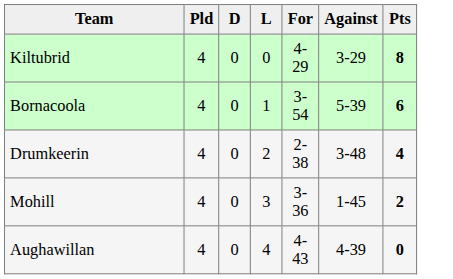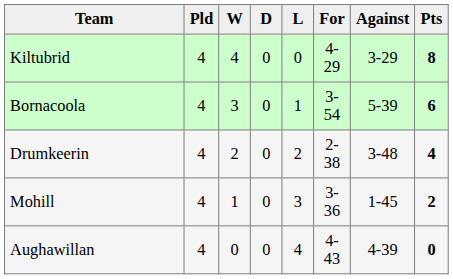 <table style=border-collapse:collapse border=1 cellspacing=0 cellpadding=5>
 <tr align=center bgcolor=#efefef>
 <th width=165>Team</th>
 <th width=20>Pld</th>
+<th width=20>W</th>
 <th width=20>D</th>
 <th width=20>L</th>
 <th width=20>For</th>
 <th width=20>Against</th>
 <th width=20>Pts</th>
 </tr>
 <tr align=center style="background:#ccffcc;">
 <td style="text-align:left;">Kiltubrid</td>
+<td>4</td>
 <td>4</td>
 <td>0</td>
 <td>0</td>
 <td>4-29</td>
 <td>3-29</td>
 <td><strong>8</strong></td>
 </tr>
 <tr align=center style="background:#ccffcc;">
 <td style="text-align:left;">Bornacoola</td>
 <td>4</td>
+<td>3</td>
 <td>0</td>
 <td>1</td>
 <td>3-54</td>
 <td>5-39</td>
 <td><strong>6</strong></td>
 </tr>
 <tr align=center style="background:#f5f5f5;">
 <td style="text-align:left;">Drumkeerin</td>
 <td>4</td>
+<td>2</td>
 <td>0</td>
 <td>2</td>
 <td>2-38</td>
 <td>3-48</td>
 <td><strong>4</strong></td>
 </tr>
 <tr align=center style="background:#f5f5f5;">
 <td style="text-align:left;">Mohill</td>
 <td>4</td>
+<td>1</td>
 <td>0</td>
 <td>3</td>
 <td>3-36</td>
 <td>1-45</td>
 <td><strong>2</strong></td>
 </tr>
 <tr align=center style="background:#f5f5f5;">
 <td style="text-align:left;">Aughawillan</td>
 <td>4</td>
 <td>0</td>
+<td>0</td>
 <td>4</td>
 <td>4-43</td>
 <td>4-39</td>
 <td><strong>0</strong></td>
 </tr>
 </table>
